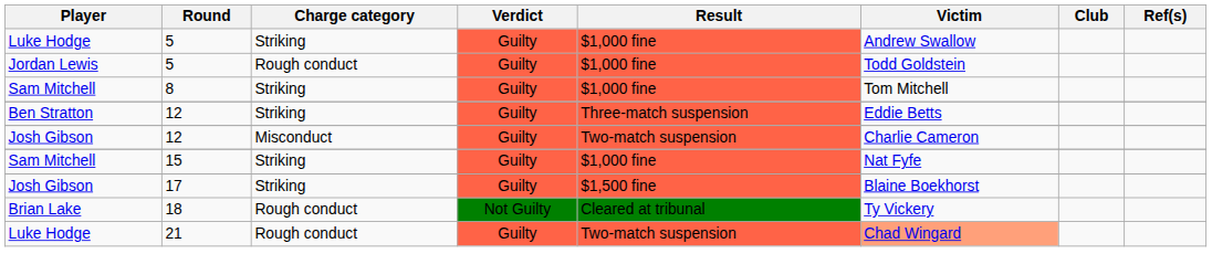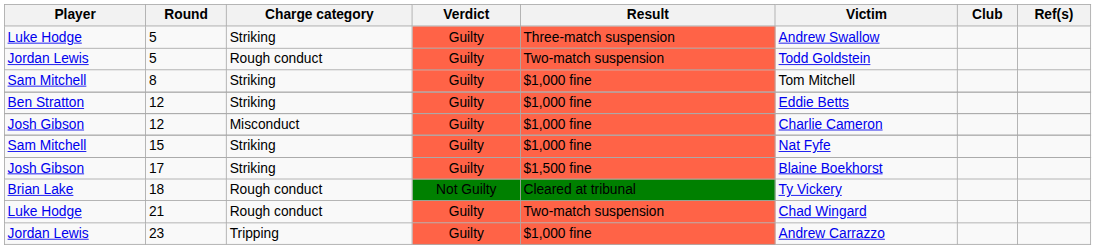 <table class="wikitable sortable" style="width:100%;">
 <tr style="background:#efefef;">
 <th>Player</th>
 <th>Round</th>
 <th>Charge category</th>
 <th>Verdict</th>
 <th>Result</th>
 <th>Victim</th>
 <th>Club</th>
 <th class="unsortable">Ref(s)</th>
 </tr>
 <tr>
 <td><a href='#'>Luke Hodge</a></td>
 <td>5</td>
 <td>Striking</td>
 <td style="text-align:center; background-color:tomato;">Guilty</td>
-<td style="background-color:tomato;">$1,000 fine</td>
+<td style="background-color:tomato;">Three-match suspension</td>
 <td><a href='#'>Andrew Swallow</a></td>
 <td></td>
 <td></td>
 </tr>
 <tr>
 <td><a href='#'>Jordan Lewis</a></td>
 <td>5</td>
 <td>Rough conduct</td>
 <td style="text-align:center; background-color:tomato;">Guilty</td>
-<td style="background-color:tomato;">$1,000 fine</td>
+<td style="background-color:tomato;">Two-match suspension</td>
 <td><a href='#'>Todd Goldstein</a></td>
 <td></td>
 <td></td>
 </tr>
 <tr>
 <td><a href='#'>Sam Mitchell</a></td>
 <td>8</td>
 <td>Striking</td>
 <td style="text-align:center; background-color:tomato;">Guilty</td>
 <td style="background-color:tomato;">$1,000 fine</td>
 <td>Tom Mitchell</td>
 <td></td>
 <td></td>
 </tr>
 <tr>
 </tr>
 <tr>
 <td><a href='#'>Ben Stratton</a></td>
 <td>12</td>
 <td>Striking</td>
 <td style="text-align:center; background-color:tomato;">Guilty</td>
-<td style="background-color:tomato;">Three-match suspension</td>
+<td style="background-color:tomato;">$1,000 fine</td>
 <td><a href='#'>Eddie Betts</a></td>
 <td></td>
 <td></td>
 </tr>
 <tr>
 </tr>
 <tr>
 <td><a href='#'>Josh Gibson</a></td>
 <td>12</td>
 <td>Misconduct</td>
 <td style="text-align:center; background-color:tomato;">Guilty</td>
-<td style="background-color:tomato;">Two-match suspension</td>
+<td style="background-color:tomato;">$1,000 fine</td>
 <td><a href='#'>Charlie Cameron</a></td>
 <td></td>
 <td></td>
 </tr>
 <tr>
 </tr>
 <tr>
 <td><a href='#'>Sam Mitchell</a></td>
 <td>15</td>
 <td>Striking</td>
 <td style="text-align:center; background-color:tomato;">Guilty</td>
 <td style="background-color:tomato;">$1,000 fine</td>
 <td><a href='#'>Nat Fyfe</a></td>
 <td></td>
 <td></td>
 </tr>
 <tr>
 </tr>
 <tr>
 <td><a href='#'>Josh Gibson</a></td>
 <td>17</td>
 <td>Striking</td>
 <td style="text-align:center; background-color:tomato;">Guilty</td>
 <td style="background-color:tomato;">$1,500 fine</td>
 <td><a href='#'>Blaine Boekhorst</a></td>
 <td></td>
 <td></td>
 </tr>
 <tr>
 <td><a href='#'>Brian Lake</a></td>
 <td>18</td>
 <td>Rough conduct</td>
 <td style="text-align:center; background-color:green;">Not Guilty</td>
 <td style="background-color:green;">Cleared at tribunal</td>
 <td><a href='#'>Ty Vickery</a></td>
 <td></td>
 <td></td>
 </tr>
 <tr>
 <td><a href='#'>Luke Hodge</a></td>
 <td>21</td>
 <td>Rough conduct</td>
 <td style="text-align:center; background-color:tomato;">Guilty</td>
 <td style="background-color:tomato;">Two-match suspension</td>
-<td style="background: lightsalmon;"><a href='#'>Chad Wingard</a></td>
+<td><a href='#'>Chad Wingard</a></td>
+<td></td>
+<td></td>
+</tr>
+<tr>
+<td><a href='#'>Jordan Lewis</a></td>
+<td>23</td>
+<td>Tripping</td>
+<td style="text-align:center; background-color:tomato;">Guilty</td>
+<td style="background-color:tomato;">$1,000 fine</td>
+<td><a href='#'>Andrew Carrazzo</a></td>
 <td></td>
 <td></td>
 </tr>
 </table>
